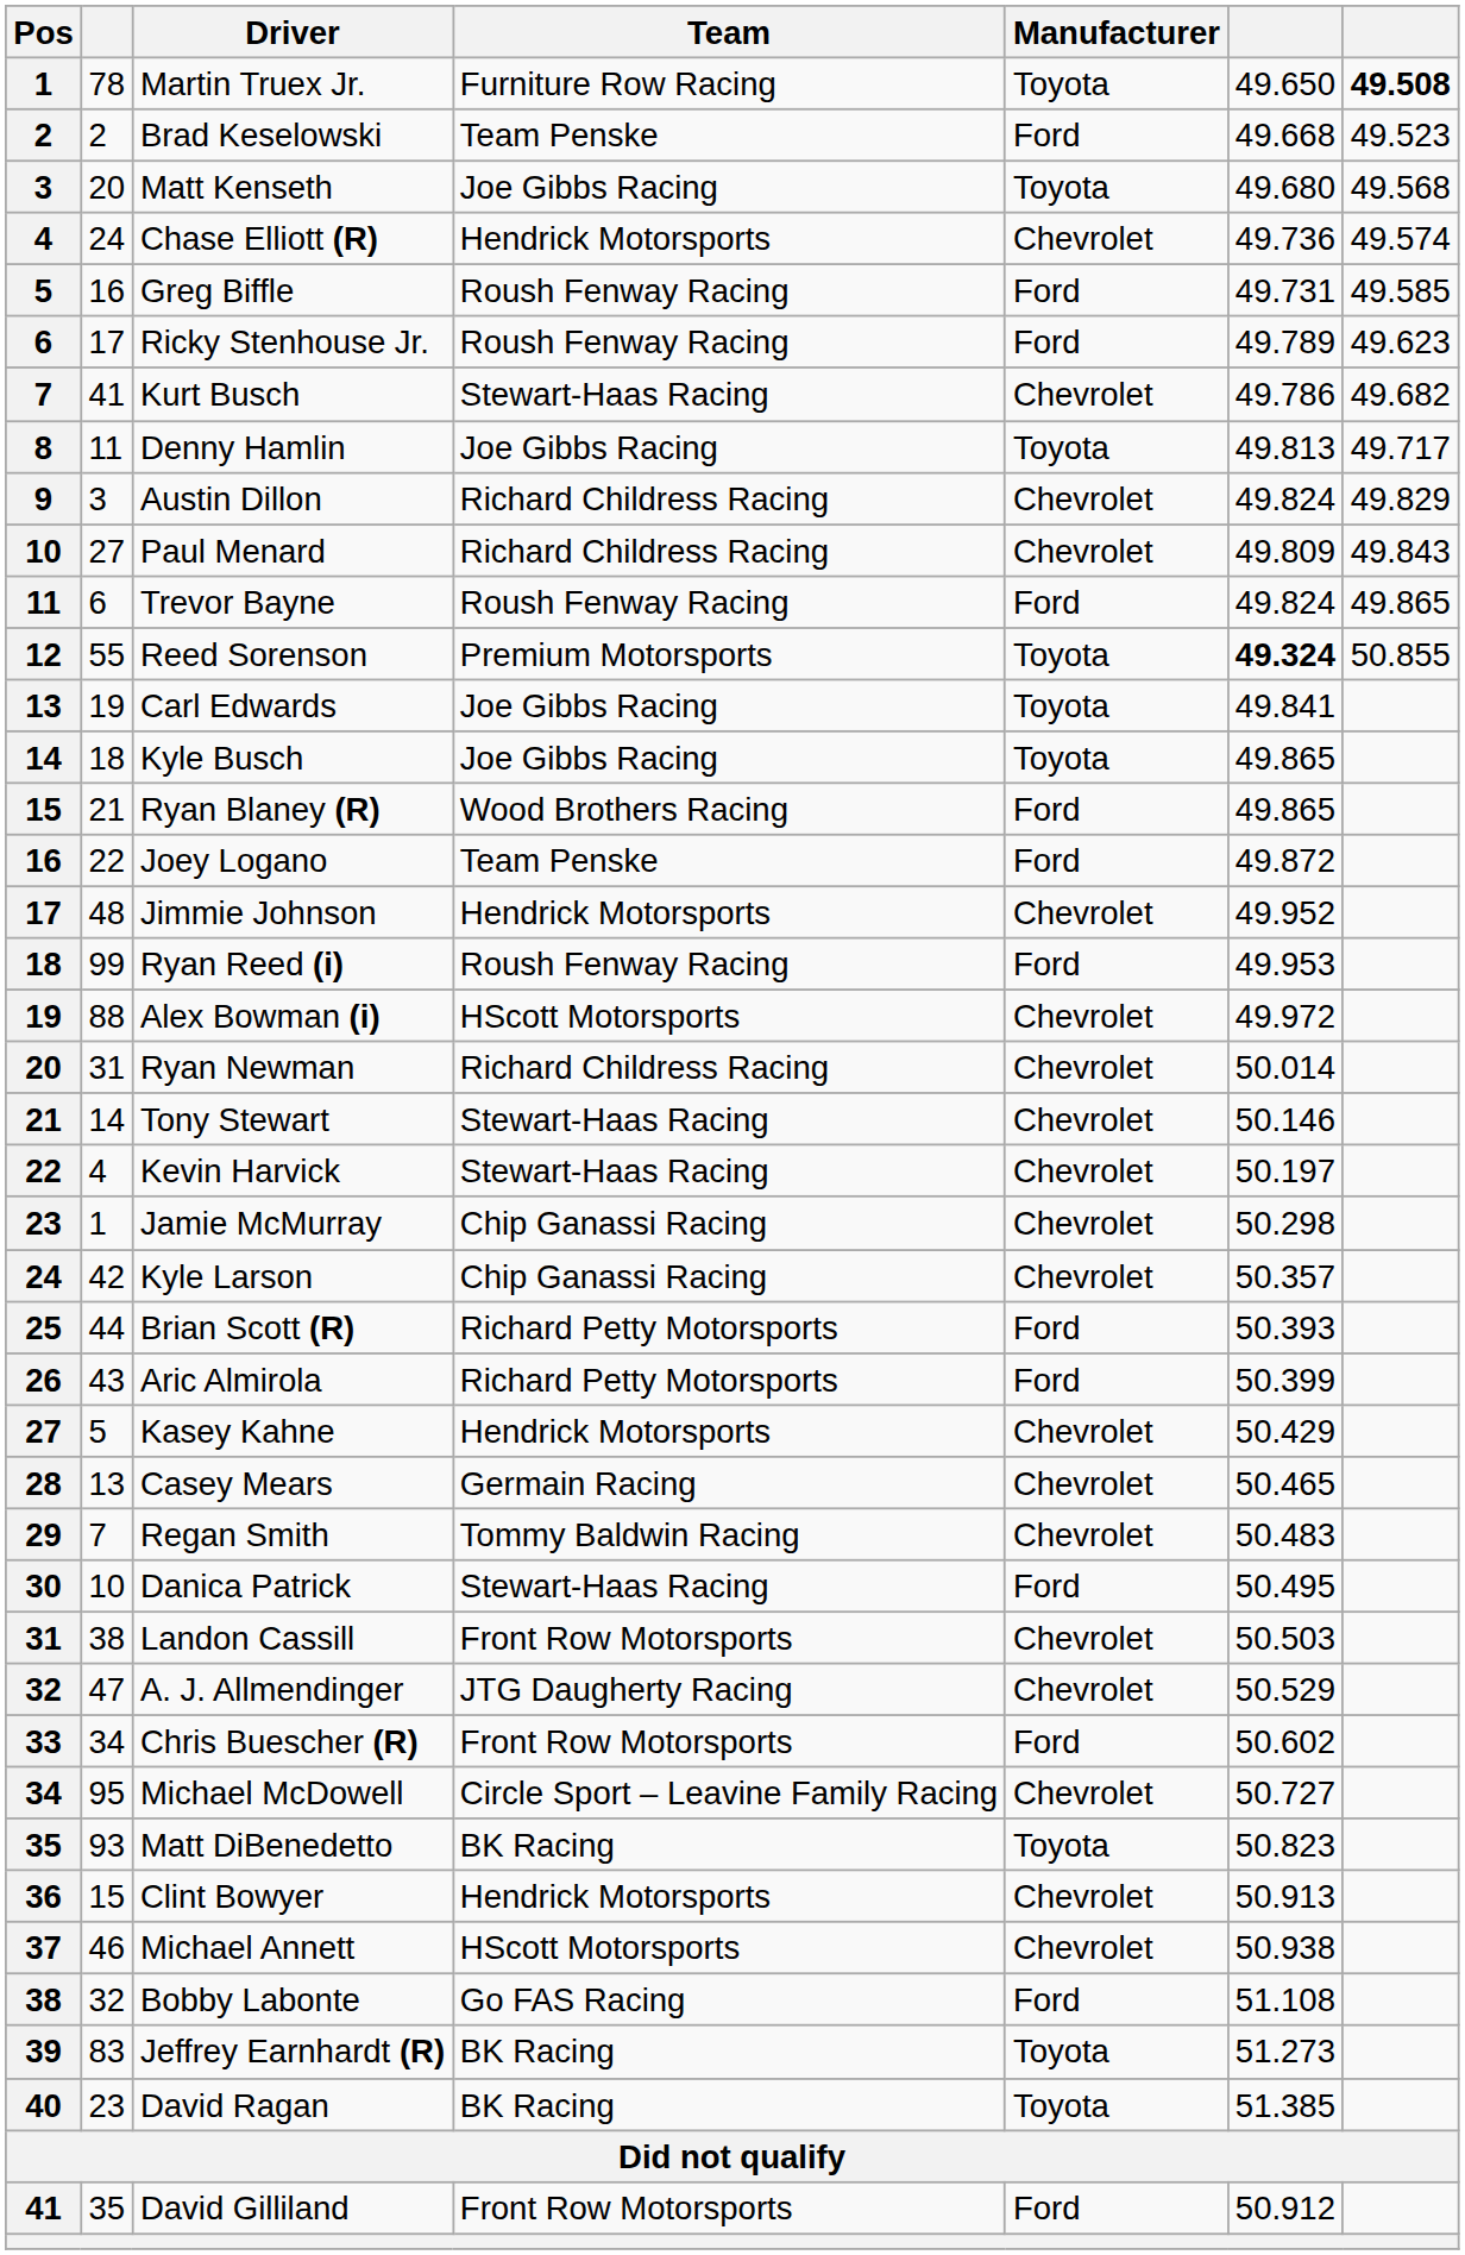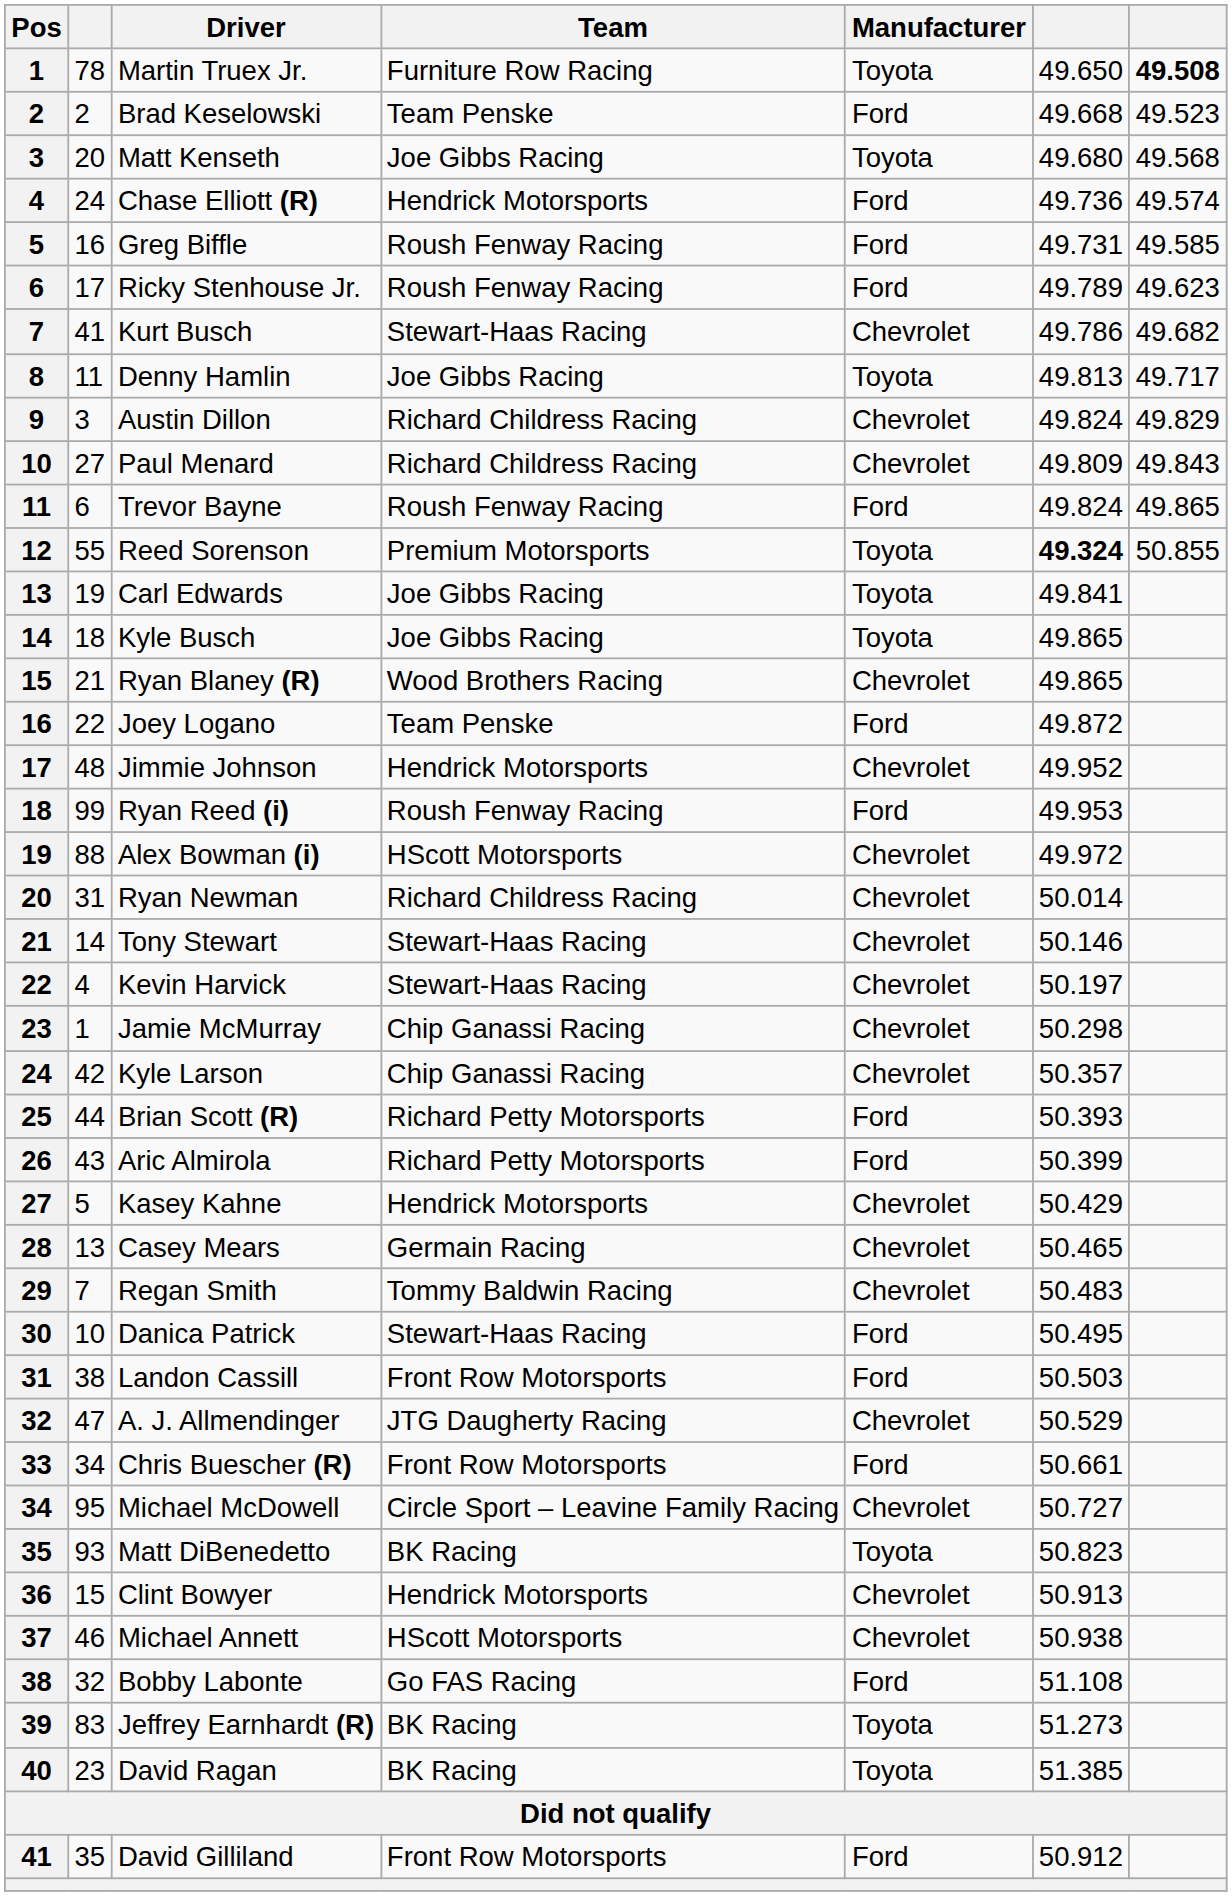 <table class="wikitable" style="font-size:95%">
 <tr>
 <th>Pos</th>
 <th></th>
 <th>Driver</th>
 <th>Team</th>
 <th>Manufacturer</th>
 <th></th>
 <th></th>
 </tr>
 <tr>
 <th>1</th>
 <td>78</td>
 <td>Martin Truex Jr.</td>
 <td>Furniture Row Racing</td>
 <td>Toyota</td>
 <td>49.650</td>
 <td><strong>49.508</strong></td>
 </tr>
 <tr>
 <th>2</th>
 <td>2</td>
 <td>Brad Keselowski</td>
 <td>Team Penske</td>
 <td>Ford</td>
 <td>49.668</td>
 <td>49.523</td>
 </tr>
 <tr>
 <th>3</th>
 <td>20</td>
 <td>Matt Kenseth</td>
 <td>Joe Gibbs Racing</td>
 <td>Toyota</td>
 <td>49.680</td>
 <td>49.568</td>
 </tr>
 <tr>
 <th>4</th>
 <td>24</td>
 <td>Chase Elliott <strong>(R)</strong></td>
 <td>Hendrick Motorsports</td>
-<td>Chevrolet</td>
+<td>Ford</td>
 <td>49.736</td>
 <td>49.574</td>
 </tr>
 <tr>
 <th>5</th>
 <td>16</td>
 <td>Greg Biffle</td>
 <td>Roush Fenway Racing</td>
 <td>Ford</td>
 <td>49.731</td>
 <td>49.585</td>
 </tr>
 <tr>
 <th>6</th>
 <td>17</td>
 <td>Ricky Stenhouse Jr.</td>
 <td>Roush Fenway Racing</td>
 <td>Ford</td>
 <td>49.789</td>
 <td>49.623</td>
 </tr>
 <tr>
 <th>7</th>
 <td>41</td>
 <td>Kurt Busch</td>
 <td>Stewart-Haas Racing</td>
 <td>Chevrolet</td>
 <td>49.786</td>
 <td>49.682</td>
 </tr>
 <tr>
 <th>8</th>
 <td>11</td>
 <td>Denny Hamlin</td>
 <td>Joe Gibbs Racing</td>
 <td>Toyota</td>
 <td>49.813</td>
 <td>49.717</td>
 </tr>
 <tr>
 <th>9</th>
 <td>3</td>
 <td>Austin Dillon</td>
 <td>Richard Childress Racing</td>
 <td>Chevrolet</td>
 <td>49.824</td>
 <td>49.829</td>
 </tr>
 <tr>
 <th>10</th>
 <td>27</td>
 <td>Paul Menard</td>
 <td>Richard Childress Racing</td>
 <td>Chevrolet</td>
 <td>49.809</td>
 <td>49.843</td>
 </tr>
 <tr>
 <th>11</th>
 <td>6</td>
 <td>Trevor Bayne</td>
 <td>Roush Fenway Racing</td>
 <td>Ford</td>
 <td>49.824</td>
 <td>49.865</td>
 </tr>
 <tr>
 <th>12</th>
 <td>55</td>
 <td>Reed Sorenson</td>
 <td>Premium Motorsports</td>
 <td>Toyota</td>
 <td><strong>49.324</strong></td>
 <td>50.855</td>
 </tr>
 <tr>
 <th>13</th>
 <td>19</td>
 <td>Carl Edwards</td>
 <td>Joe Gibbs Racing</td>
 <td>Toyota</td>
 <td>49.841</td>
 <td></td>
 </tr>
 <tr>
 <th>14</th>
 <td>18</td>
 <td>Kyle Busch</td>
 <td>Joe Gibbs Racing</td>
 <td>Toyota</td>
 <td>49.865</td>
 <td></td>
 </tr>
 <tr>
 <th>15</th>
 <td>21</td>
 <td>Ryan Blaney <strong>(R)</strong></td>
 <td>Wood Brothers Racing</td>
-<td>Ford</td>
+<td>Chevrolet</td>
 <td>49.865</td>
 <td></td>
 </tr>
 <tr>
 <th>16</th>
 <td>22</td>
 <td>Joey Logano</td>
 <td>Team Penske</td>
 <td>Ford</td>
 <td>49.872</td>
 <td></td>
 </tr>
 <tr>
 <th>17</th>
 <td>48</td>
 <td>Jimmie Johnson</td>
 <td>Hendrick Motorsports</td>
 <td>Chevrolet</td>
 <td>49.952</td>
 <td></td>
 </tr>
 <tr>
 <th>18</th>
 <td>99</td>
 <td>Ryan Reed <strong>(i)</strong></td>
 <td>Roush Fenway Racing</td>
 <td>Ford</td>
 <td>49.953</td>
 <td></td>
 </tr>
 <tr>
 <th>19</th>
 <td>88</td>
 <td>Alex Bowman <strong>(i)</strong></td>
 <td>HScott Motorsports</td>
 <td>Chevrolet</td>
 <td>49.972</td>
 <td></td>
 </tr>
 <tr>
 <th>20</th>
 <td>31</td>
 <td>Ryan Newman</td>
 <td>Richard Childress Racing</td>
 <td>Chevrolet</td>
 <td>50.014</td>
 <td></td>
 </tr>
 <tr>
 <th>21</th>
 <td>14</td>
 <td>Tony Stewart</td>
 <td>Stewart-Haas Racing</td>
 <td>Chevrolet</td>
 <td>50.146</td>
 <td></td>
 </tr>
 <tr>
 <th>22</th>
 <td>4</td>
 <td>Kevin Harvick</td>
 <td>Stewart-Haas Racing</td>
 <td>Chevrolet</td>
 <td>50.197</td>
 <td></td>
 </tr>
 <tr>
 <th>23</th>
 <td>1</td>
 <td>Jamie McMurray</td>
 <td>Chip Ganassi Racing</td>
 <td>Chevrolet</td>
 <td>50.298</td>
 <td></td>
 </tr>
 <tr>
 <th>24</th>
 <td>42</td>
 <td>Kyle Larson</td>
 <td>Chip Ganassi Racing</td>
 <td>Chevrolet</td>
 <td>50.357</td>
 <td></td>
 </tr>
 <tr>
 <th>25</th>
 <td>44</td>
 <td>Brian Scott <strong>(R)</strong></td>
 <td>Richard Petty Motorsports</td>
 <td>Ford</td>
 <td>50.393</td>
 <td></td>
 </tr>
 <tr>
 <th>26</th>
 <td>43</td>
 <td>Aric Almirola</td>
 <td>Richard Petty Motorsports</td>
 <td>Ford</td>
 <td>50.399</td>
 <td></td>
 </tr>
 <tr>
 <th>27</th>
 <td>5</td>
 <td>Kasey Kahne</td>
 <td>Hendrick Motorsports</td>
 <td>Chevrolet</td>
 <td>50.429</td>
 <td></td>
 </tr>
 <tr>
 <th>28</th>
 <td>13</td>
 <td>Casey Mears</td>
 <td>Germain Racing</td>
 <td>Chevrolet</td>
 <td>50.465</td>
 <td></td>
 </tr>
 <tr>
 <th>29</th>
 <td>7</td>
 <td>Regan Smith</td>
 <td>Tommy Baldwin Racing</td>
 <td>Chevrolet</td>
 <td>50.483</td>
 <td></td>
 </tr>
 <tr>
 <th>30</th>
 <td>10</td>
 <td>Danica Patrick</td>
 <td>Stewart-Haas Racing</td>
 <td>Ford</td>
 <td>50.495</td>
 <td></td>
 </tr>
 <tr>
 <th>31</th>
 <td>38</td>
 <td>Landon Cassill</td>
 <td>Front Row Motorsports</td>
-<td>Chevrolet</td>
+<td>Ford</td>
 <td>50.503</td>
 <td></td>
 </tr>
 <tr>
 <th>32</th>
 <td>47</td>
 <td>A. J. Allmendinger</td>
 <td>JTG Daugherty Racing</td>
 <td>Chevrolet</td>
 <td>50.529</td>
 <td></td>
 </tr>
 <tr>
 <th>33</th>
 <td>34</td>
 <td>Chris Buescher <strong>(R)</strong></td>
 <td>Front Row Motorsports</td>
 <td>Ford</td>
-<td>50.602</td>
+<td>50.661</td>
 <td></td>
 </tr>
 <tr>
 <th>34</th>
 <td>95</td>
 <td>Michael McDowell</td>
 <td>Circle Sport – Leavine Family Racing</td>
 <td>Chevrolet</td>
 <td>50.727</td>
 <td></td>
 </tr>
 <tr>
 <th>35</th>
 <td>93</td>
 <td>Matt DiBenedetto</td>
 <td>BK Racing</td>
 <td>Toyota</td>
 <td>50.823</td>
 <td></td>
 </tr>
 <tr>
 <th>36</th>
 <td>15</td>
 <td>Clint Bowyer</td>
 <td>Hendrick Motorsports</td>
 <td>Chevrolet</td>
 <td>50.913</td>
 <td></td>
 </tr>
 <tr>
 <th>37</th>
 <td>46</td>
 <td>Michael Annett</td>
 <td>HScott Motorsports</td>
 <td>Chevrolet</td>
 <td>50.938</td>
 <td></td>
 </tr>
 <tr>
 <th>38</th>
 <td>32</td>
 <td>Bobby Labonte</td>
 <td>Go FAS Racing</td>
 <td>Ford</td>
 <td>51.108</td>
 <td></td>
 </tr>
 <tr>
 <th>39</th>
 <td>83</td>
 <td>Jeffrey Earnhardt <strong>(R)</strong></td>
 <td>BK Racing</td>
 <td>Toyota</td>
 <td>51.273</td>
 <td></td>
 </tr>
 <tr>
 <th>40</th>
 <td>23</td>
 <td>David Ragan</td>
 <td>BK Racing</td>
 <td>Toyota</td>
 <td>51.385</td>
 <td></td>
 </tr>
 <tr>
 <th colspan="7">Did not qualify</th>
 </tr>
 <tr>
 <th>41</th>
 <td>35</td>
 <td>David Gilliland</td>
 <td>Front Row Motorsports</td>
 <td>Ford</td>
 <td>50.912</td>
 <td></td>
 </tr>
 <tr>
 <th colspan="7"></th>
 </tr>
 </table>
